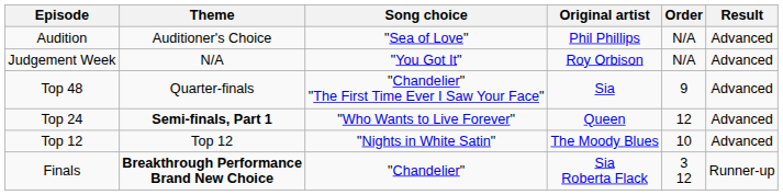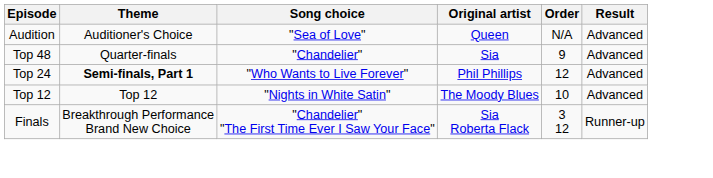 <table class="wikitable" style="text-align: center;">
 <tr>
 <th>Episode</th>
 <th>Theme</th>
 <th>Song choice</th>
 <th>Original artist</th>
 <th>Order</th>
 <th>Result</th>
 </tr>
 <tr>
 <td>Audition</td>
 <td>Auditioner's Choice</td>
 <td>"<a href='#'>Sea of Love</a>"</td>
-<td><a href='#'>Phil Phillips</a></td>
-<td>N/A</td>
-<td>Advanced</td>
-</tr>
-<tr>
-<td>Judgement Week</td>
-<td>N/A</td>
-<td>"<a href='#'>You Got It</a>"</td>
-<td><a href='#'>Roy Orbison</a></td>
+<td><a href='#'>Queen</a></td>
 <td>N/A</td>
 <td>Advanced</td>
 </tr>
 <tr>
 <td>Top 48</td>
 <td>Quarter-finals</td>
-<td>"<a href='#'>Chandelier</a>"<br>"<a href='#'>The First Time Ever I Saw Your Face</a>"</td>
+<td>"<a href='#'>Chandelier</a>"</td>
 <td><a href='#'>Sia</a></td>
 <td>9</td>
 <td>Advanced</td>
 </tr>
 <tr>
 <td>Top 24</td>
 <td><strong>Semi-finals, Part 1</strong></td>
 <td>"<a href='#'>Who Wants to Live Forever</a>"</td>
-<td><a href='#'>Queen</a></td>
+<td><a href='#'>Phil Phillips</a></td>
 <td>12</td>
 <td>Advanced</td>
 </tr>
 <tr>
 <td>Top 12</td>
 <td>Top 12</td>
 <td>"<a href='#'>Nights in White Satin</a>"</td>
 <td><a href='#'>The Moody Blues</a></td>
 <td>10</td>
 <td>Advanced</td>
 </tr>
 <tr>
 <td>Finals</td>
-<td><strong>Breakthrough Performance<br>Brand New Choice</strong></td>
-<td>"<a href='#'>Chandelier</a>"</td>
+<td>Breakthrough Performance<br>Brand New Choice</td>
+<td>"<a href='#'>Chandelier</a>"<br>"<a href='#'>The First Time Ever I Saw Your Face</a>"</td>
 <td><a href='#'>Sia</a><br><a href='#'>Roberta Flack</a></td>
 <td>3<br>12</td>
 <td>Runner-up</td>
 </tr>
 </table>
